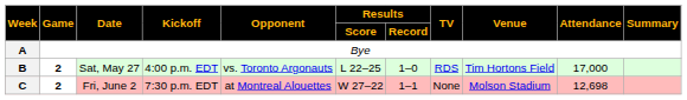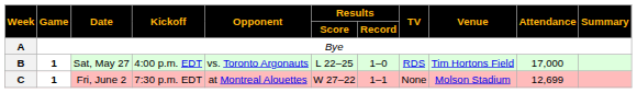 <table class="wikitable" style="font-size: 95%;">
 <tr>
 <th style="background:black;color:#FFB60F;" rowspan=2>Week</th>
 <th style="background:black;color:#FFB60F;" rowspan=2>Game</th>
 <th style="background:black;color:#FFB60F;" rowspan=2>Date</th>
 <th style="background:black;color:#FFB60F;" rowspan=2>Kickoff</th>
 <th style="background:black;color:#FFB60F;" rowspan=2>Opponent</th>
 <th style="background:black;color:#FFB60F;" colspan=2>Results</th>
 <th style="background:black;color:#FFB60F;" rowspan=2>TV</th>
 <th style="background:black;color:#FFB60F;" rowspan=2>Venue</th>
 <th style="background:black;color:#FFB60F;" rowspan=2>Attendance</th>
 <th style="background:black;color:#FFB60F;" rowspan=2>Summary</th>
 </tr>
 <tr>
 <th style="background:black;color:#FFB60F;">Score</th>
 <th style="background:black;color:#FFB60F;">Record</th>
 </tr>
 <tr align="center"= bgcolor="ffffff">
 <th align="center"><strong>A</strong></th>
 <td colspan=10 align="center" valign="middle"><em>Bye</em></td>
 </tr>
 <tr align="center"= bgcolor="ddffdd">
 <th align="center"><strong>B</strong></th>
-<th style="text-align:center; background:white;"><span>2</span></th>
+<th style="text-align:center; background:white;"><span>1</span></th>
 <td align="center">Sat, May 27</td>
 <td align="center">4:00 p.m. <a href='#'>EDT</a></td>
 <td align="center">vs. <a href='#'>Toronto Argonauts</a></td>
 <td align="center">L 22–25</td>
 <td align="center">1–0</td>
 <td align="center"><a href='#'>RDS</a></td>
 <td align="center"><a href='#'>Tim Hortons Field</a></td>
 <td align="center">17,000</td>
 <td align="center"></td>
 </tr>
 <tr align="center"= bgcolor="ffbbbb">
 <th align="center"><strong>C</strong></th>
-<th style="text-align:center; background:white;"><span>2</span></th>
+<th style="text-align:center; background:white;"><span>1</span></th>
 <td align="center">Fri, June 2</td>
 <td align="center">7:30 p.m. EDT</td>
 <td align="center">at <a href='#'>Montreal Alouettes</a></td>
 <td align="center">W 27–22</td>
 <td align="center">1–1</td>
 <td align="center">None</td>
 <td align="center"><a href='#'>Molson Stadium</a></td>
-<td align="center">12,698</td>
+<td align="center">12,699</td>
 <td align="center"></td>
 </tr>
 </table>
